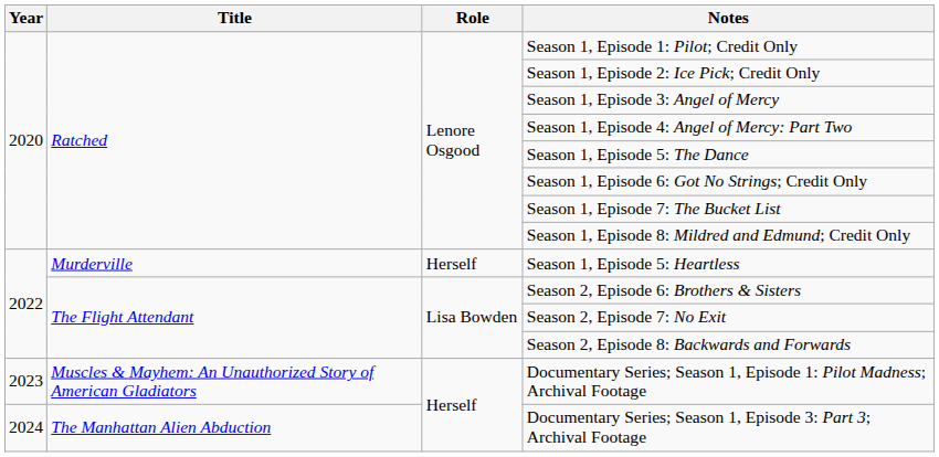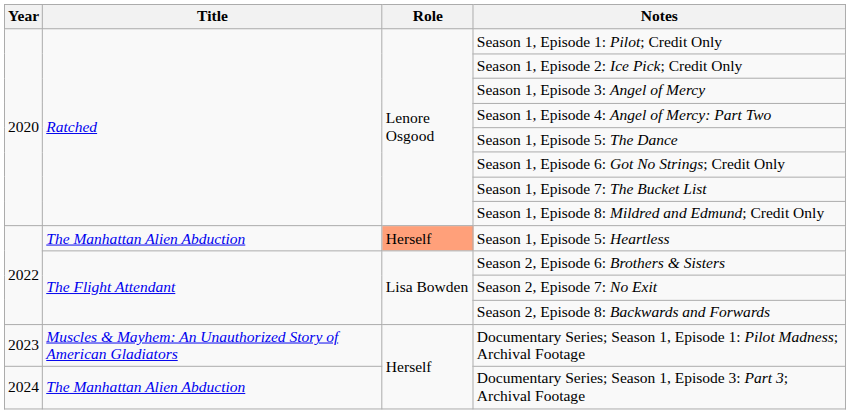 <table class="wikitable sortable unsortable">
 <tr>
 <th scope="col">Year</th>
 <th scope="col">Title</th>
 <th scope="col">Role</th>
 <th class="unsortable" scope="col">Notes</th>
 </tr>
 <tr>
 <td rowspan=8>2020</td>
 <td rowspan=8><em><a href='#'>Ratched</a></em></td>
 <td rowspan=8>Lenore Osgood</td>
 <td>Season 1, Episode 1: <em>Pilot</em>; Credit Only</td>
 </tr>
 <tr>
 <td>Season 1, Episode 2: <em>Ice Pick</em>; Credit Only</td>
 </tr>
 <tr>
 <td>Season 1, Episode 3: <em>Angel of Mercy</em></td>
 </tr>
 <tr>
 <td>Season 1, Episode 4: <em>Angel of Mercy: Part Two</em></td>
 </tr>
 <tr>
 <td>Season 1, Episode 5: <em>The Dance</em></td>
 </tr>
 <tr>
 <td>Season 1, Episode 6: <em>Got No Strings</em>; Credit Only</td>
 </tr>
 <tr>
 <td>Season 1, Episode 7: <em>The Bucket List</em></td>
 </tr>
 <tr>
 <td>Season 1, Episode 8: <em>Mildred and Edmund</em>; Credit Only</td>
 </tr>
 <tr>
 <td rowspan=4>2022</td>
-<td><em><a href='#'>Murderville</a></em></td>
-<td>Herself</td>
+<td><em><a href='#'>The Manhattan Alien Abduction</a></em></td>
+<td style="background: lightsalmon;">Herself</td>
 <td>Season 1, Episode 5: <em>Heartless</em></td>
 </tr>
 <tr>
 <td rowspan=3><em><a href='#'>The Flight Attendant</a></em></td>
 <td rowspan=3>Lisa Bowden</td>
 <td>Season 2, Episode 6: <em>Brothers & Sisters</em></td>
 </tr>
 <tr>
 <td>Season 2, Episode 7: <em>No Exit</em></td>
 </tr>
 <tr>
 <td>Season 2, Episode 8: <em>Backwards and Forwards</em></td>
 </tr>
 <tr>
 <td>2023</td>
 <td><em><a href='#'>Muscles & Mayhem: An Unauthorized Story of American Gladiators</a></em></td>
 <td rowspan=2>Herself</td>
 <td>Documentary Series; Season 1, Episode 1: <em>Pilot Madness</em>; Archival Footage</td>
 </tr>
 <tr>
 <td>2024</td>
 <td><em><a href='#'>The Manhattan Alien Abduction</a></em></td>
 <td>Documentary Series; Season 1, Episode 3: <em>Part 3</em>; Archival Footage</td>
 </tr>
 </table>
